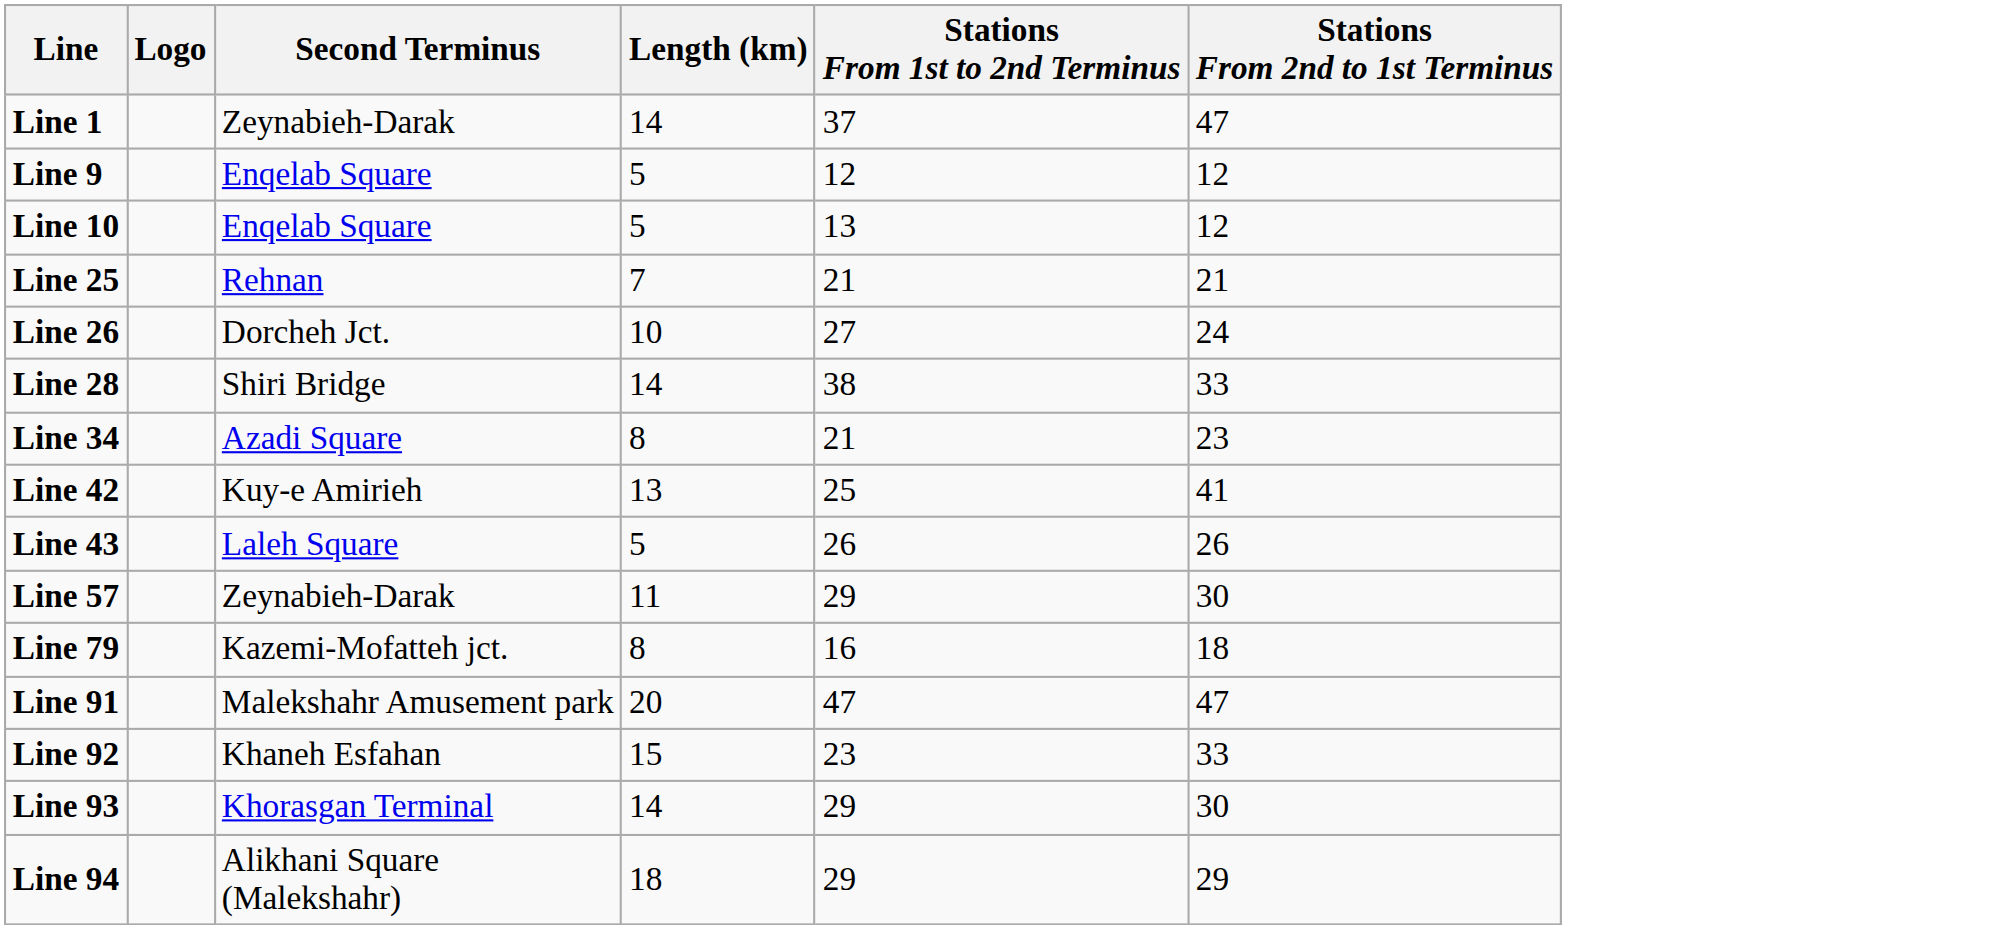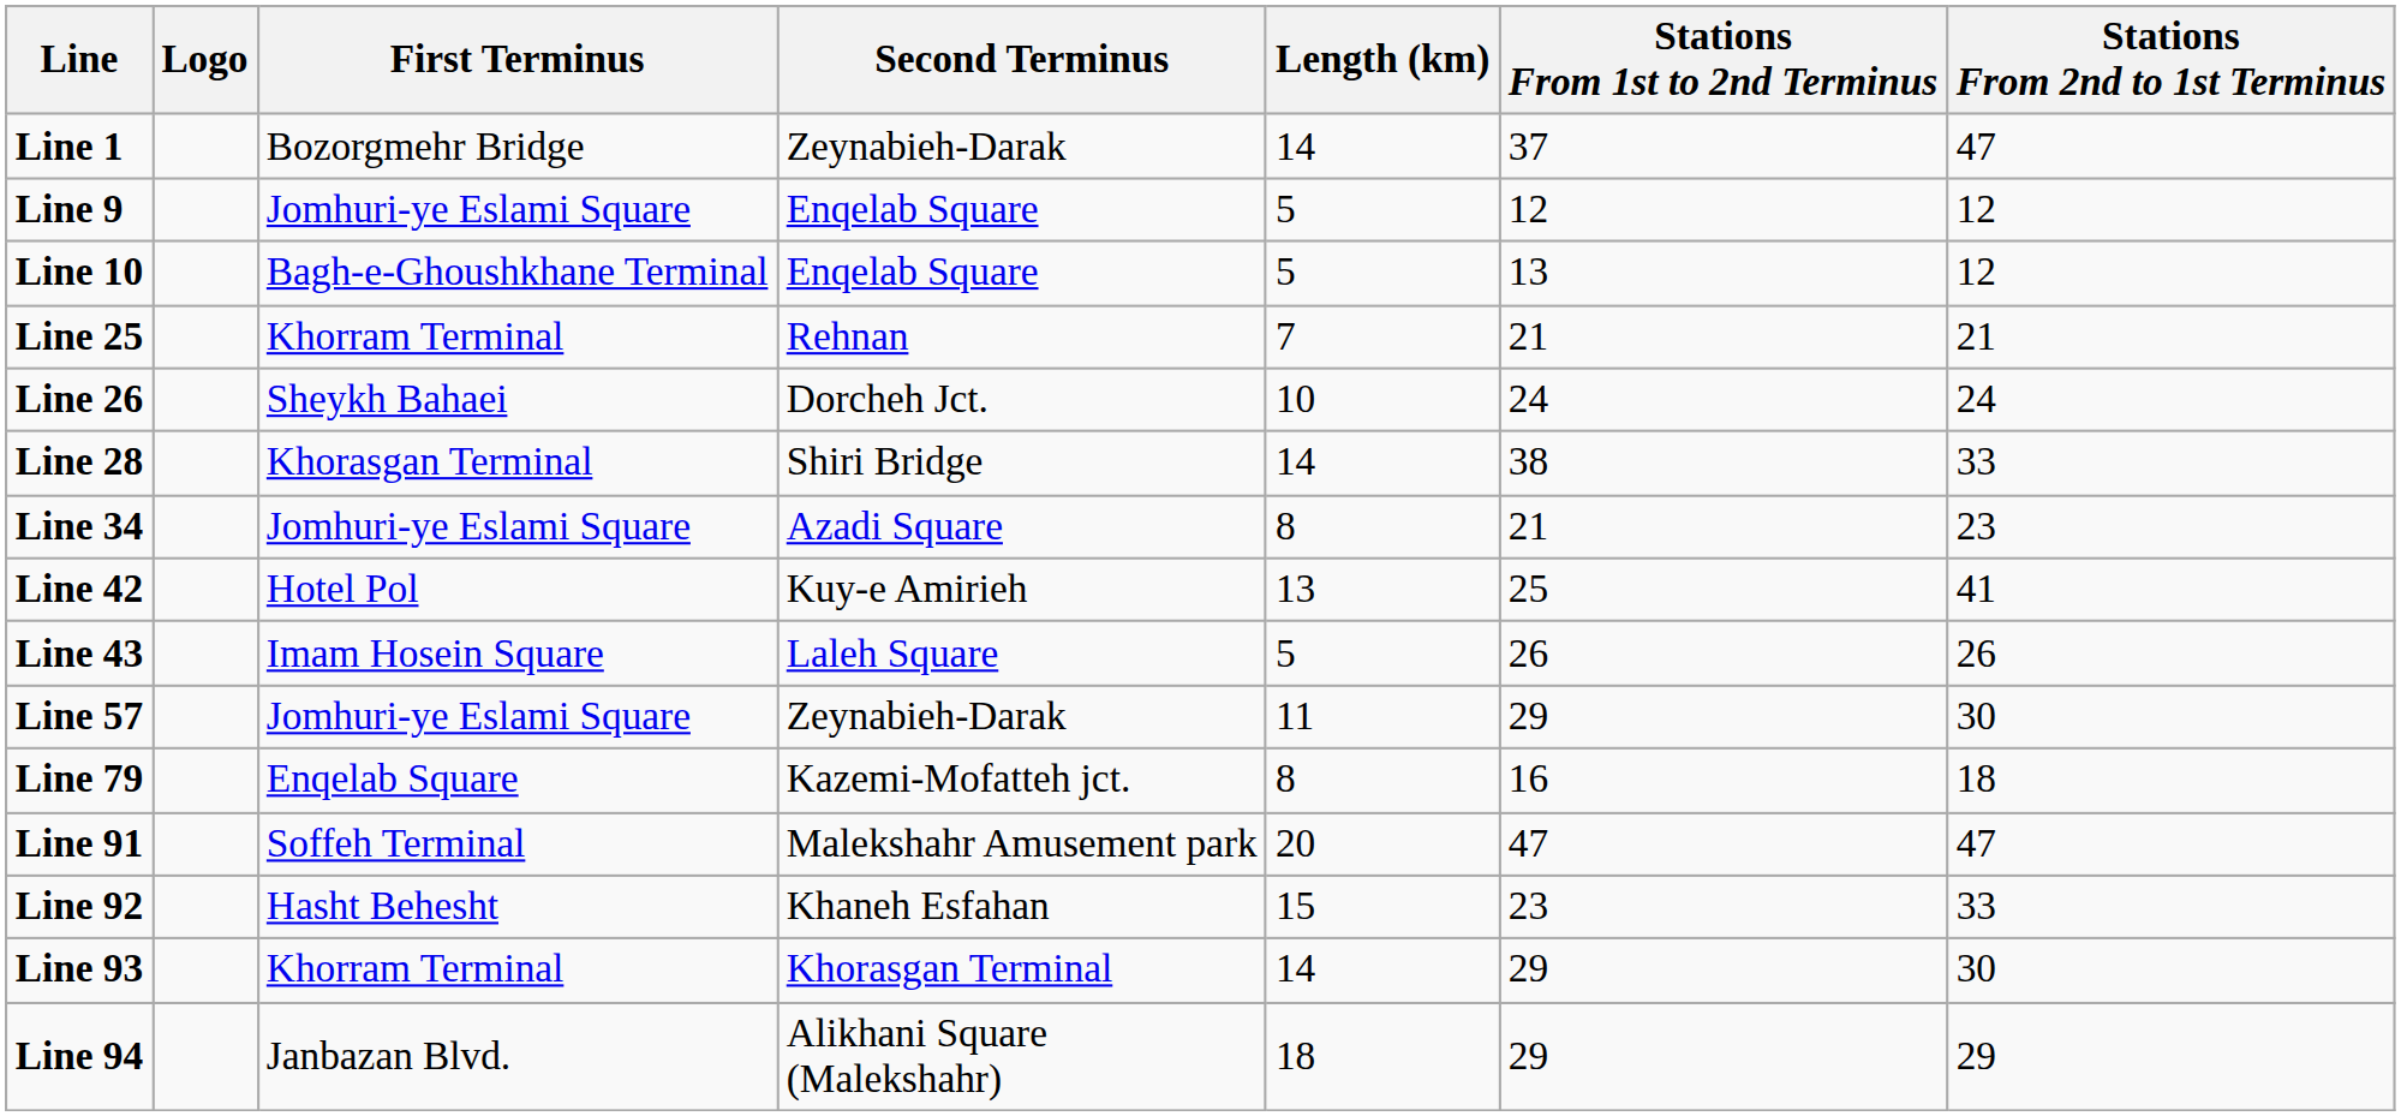 <table class="wikitable sortable">
 <tr>
 <th>Line</th>
 <th>Logo</th>
+<th>First Terminus</th>
 <th>Second Terminus</th>
 <th>Length (km)</th>
 <th>Stations<br><em>From 1st to 2nd Terminus</em></th>
 <th>Stations<br><em>From 2nd to 1st Terminus</em></th>
 </tr>
 <tr>
 <td><strong>Line 1</strong></td>
 <td></td>
+<td>Bozorgmehr Bridge</td>
 <td>Zeynabieh-Darak</td>
 <td>14</td>
 <td>37</td>
 <td>47</td>
 </tr>
 <tr>
 <td><strong>Line 9</strong></td>
 <td></td>
+<td><a href='#'>Jomhuri-ye Eslami Square</a></td>
 <td><a href='#'>Enqelab Square</a></td>
 <td>5</td>
 <td>12</td>
 <td>12</td>
 </tr>
 <tr>
 <td><strong>Line 10</strong></td>
 <td></td>
+<td><a href='#'>Bagh-e-Ghoushkhane Terminal</a></td>
 <td><a href='#'>Enqelab Square</a></td>
 <td>5</td>
 <td>13</td>
 <td>12</td>
 </tr>
 <tr>
 <td><strong>Line 25</strong></td>
 <td></td>
+<td><a href='#'>Khorram Terminal</a></td>
 <td><a href='#'>Rehnan</a></td>
 <td>7</td>
 <td>21</td>
 <td>21</td>
 </tr>
 <tr>
 <td><strong>Line 26</strong></td>
 <td></td>
+<td><a href='#'>Sheykh Bahaei</a></td>
 <td>Dorcheh Jct.</td>
 <td>10</td>
-<td>27</td>
+<td>24</td>
 <td>24</td>
 </tr>
 <tr>
 <td><strong>Line 28</strong></td>
 <td></td>
+<td><a href='#'>Khorasgan Terminal</a></td>
 <td>Shiri Bridge</td>
 <td>14</td>
 <td>38</td>
 <td>33</td>
 </tr>
 <tr>
 <td><strong>Line 34</strong></td>
 <td></td>
+<td><a href='#'>Jomhuri-ye Eslami Square</a></td>
 <td><a href='#'>Azadi Square</a></td>
 <td>8</td>
 <td>21</td>
 <td>23</td>
 </tr>
 <tr>
 <td><strong>Line 42</strong></td>
 <td></td>
+<td><a href='#'>Hotel Pol</a></td>
 <td>Kuy-e Amirieh</td>
 <td>13</td>
 <td>25</td>
 <td>41</td>
 </tr>
 <tr>
 <td><strong>Line 43</strong></td>
 <td></td>
+<td><a href='#'>Imam Hosein Square</a></td>
 <td><a href='#'>Laleh Square</a></td>
 <td>5</td>
 <td>26</td>
 <td>26</td>
 </tr>
 <tr>
 <td><strong>Line 57</strong></td>
 <td></td>
+<td><a href='#'>Jomhuri-ye Eslami Square</a></td>
 <td>Zeynabieh-Darak</td>
 <td>11</td>
 <td>29</td>
 <td>30</td>
 </tr>
 <tr>
 <td><strong>Line 79</strong></td>
 <td></td>
+<td><a href='#'>Enqelab Square</a></td>
 <td>Kazemi-Mofatteh jct.</td>
 <td>8</td>
 <td>16</td>
 <td>18</td>
 </tr>
 <tr>
 <td><strong>Line 91</strong></td>
 <td></td>
+<td><a href='#'>Soffeh Terminal</a></td>
 <td>Malekshahr Amusement park</td>
 <td>20</td>
 <td>47</td>
 <td>47</td>
 </tr>
 <tr>
 <td><strong>Line 92</strong></td>
 <td></td>
+<td><a href='#'>Hasht Behesht</a></td>
 <td>Khaneh Esfahan</td>
 <td>15</td>
 <td>23</td>
 <td>33</td>
 </tr>
 <tr>
 <td><strong>Line 93</strong></td>
 <td></td>
+<td><a href='#'>Khorram Terminal</a></td>
 <td><a href='#'>Khorasgan Terminal</a></td>
 <td>14</td>
 <td>29</td>
 <td>30</td>
 </tr>
 <tr>
 <td><strong>Line 94</strong></td>
 <td></td>
+<td>Janbazan Blvd.</td>
 <td>Alikhani Square<br>(Malekshahr)</td>
 <td>18</td>
 <td>29</td>
 <td>29</td>
 </tr>
 </table>
